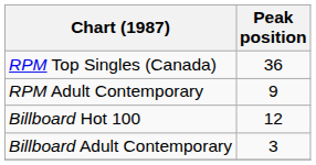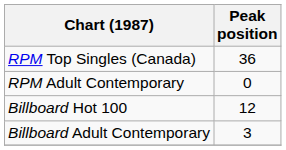 <table class="wikitable sortable">
 <tr>
 <th align="left">Chart (1987)</th>
 <th align="center">Peak<br>position</th>
 </tr>
 <tr>
 <td align="left"><a href='#'><em>RPM</em></a> Top Singles (Canada)</td>
 <td align="center">36</td>
 </tr>
 <tr>
 <td align="left"><em>RPM</em> Adult Contemporary</td>
-<td align="center">9</td>
+<td align="center">0</td>
 </tr>
 <tr>
 <td align="left"><em>Billboard</em> Hot 100</td>
 <td align="center">12</td>
 </tr>
 <tr>
 <td align="left"><em>Billboard</em> Adult Contemporary</td>
 <td align="center">3</td>
 </tr>
 <tr>
 </tr>
 </table>
